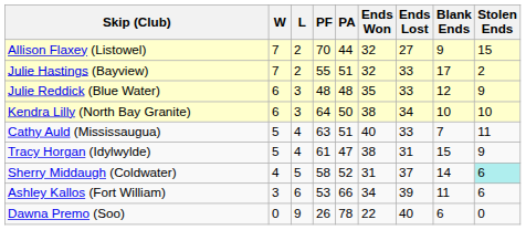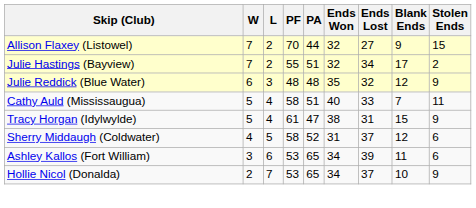 <table class="wikitable">
 <tr>
 <th bgcolor="#efefef" width="320">Skip (Club)</th>
 <th bgcolor="#efefef" width="20">W</th>
 <th bgcolor="#efefef" width="20">L</th>
 <th bgcolor="#efefef" width="20">PF</th>
 <th bgcolor="#efefef" width="20">PA</th>
 <th bgcolor="#efefef" width="20">Ends <br> Won</th>
 <th bgcolor="#efefef" width="20">Ends <br> Lost</th>
 <th bgcolor="#efefef" width="20">Blank <br> Ends</th>
 <th bgcolor="#efefef" width="20">Stolen <br> Ends</th>
 </tr>
 <tr style="background:#ffffcc;">
 <td><a href='#'>Allison Flaxey</a> (Listowel)</td>
 <td>7</td>
 <td>2</td>
 <td>70</td>
 <td>44</td>
 <td>32</td>
 <td>27</td>
 <td>9</td>
 <td>15</td>
 </tr>
 <tr style="background:#ffffcc;">
 <td><a href='#'>Julie Hastings</a> (Bayview)</td>
 <td>7</td>
 <td>2</td>
 <td>55</td>
 <td>51</td>
 <td>32</td>
-<td>33</td>
+<td>34</td>
 <td>17</td>
 <td>2</td>
 </tr>
 <tr style="background:#ffffcc;">
 <td><a href='#'>Julie Reddick</a> (Blue Water)</td>
 <td>6</td>
 <td>3</td>
 <td>48</td>
 <td>48</td>
 <td>35</td>
-<td>33</td>
+<td>32</td>
 <td>12</td>
 <td>9</td>
-</tr>
-<tr style="background:#ffffcc;">
-<td><a href='#'>Kendra Lilly</a> (North Bay Granite)</td>
-<td>6</td>
-<td>3</td>
-<td>64</td>
-<td>50</td>
-<td>38</td>
-<td>34</td>
-<td>10</td>
-<td>10</td>
 </tr>
 <tr>
 <td><a href='#'>Cathy Auld</a> (Mississaugua)</td>
 <td>5</td>
 <td>4</td>
-<td>63</td>
+<td>58</td>
 <td>51</td>
 <td>40</td>
 <td>33</td>
 <td>7</td>
 <td>11</td>
 </tr>
 <tr>
 <td><a href='#'>Tracy Horgan</a> (Idylwylde)</td>
 <td>5</td>
 <td>4</td>
 <td>61</td>
 <td>47</td>
 <td>38</td>
 <td>31</td>
 <td>15</td>
 <td>9</td>
 </tr>
 <tr>
 <td><a href='#'>Sherry Middaugh</a> (Coldwater)</td>
 <td>4</td>
 <td>5</td>
 <td>58</td>
 <td>52</td>
 <td>31</td>
 <td>37</td>
-<td>14</td>
-<td style="background: paleturquoise;">6</td>
+<td>12</td>
+<td>6</td>
 </tr>
 <tr>
 <td><a href='#'>Ashley Kallos</a> (Fort William)</td>
 <td>3</td>
 <td>6</td>
 <td>53</td>
-<td>66</td>
+<td>65</td>
 <td>34</td>
 <td>39</td>
 <td>11</td>
 <td>6</td>
 </tr>
 <tr>
-<td><a href='#'>Dawna Premo</a> (Soo)</td>
-<td>0</td>
+<td><a href='#'>Hollie Nicol</a> (Donalda)</td>
+<td>2</td>
+<td>7</td>
+<td>53</td>
+<td>65</td>
+<td>34</td>
+<td>37</td>
+<td>10</td>
 <td>9</td>
-<td>26</td>
-<td>78</td>
-<td>22</td>
-<td>40</td>
-<td>6</td>
-<td>0</td>
 </tr>
 </table>
